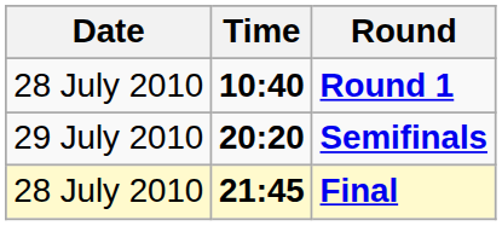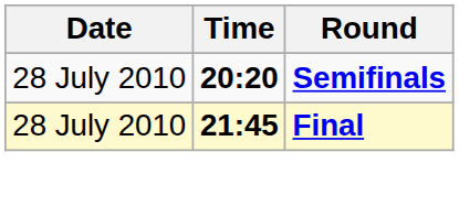 <table class="wikitable">
 <tr>
 <th>Date</th>
 <th>Time</th>
 <th>Round</th>
 </tr>
 <tr>
 <td>28 July 2010</td>
-<td><strong>10:40</strong></td>
-<td><strong><a href='#'>Round 1</a></strong></td>
-</tr>
-<tr>
-<td>29 July 2010</td>
 <td><strong>20:20</strong></td>
 <td><strong><a href='#'>Semifinals</a></strong></td>
 </tr>
 <tr style=background:lemonchiffon>
 <td>28 July 2010</td>
 <td><strong>21:45</strong></td>
 <td><strong><a href='#'>Final</a></strong></td>
 </tr>
 </table>
